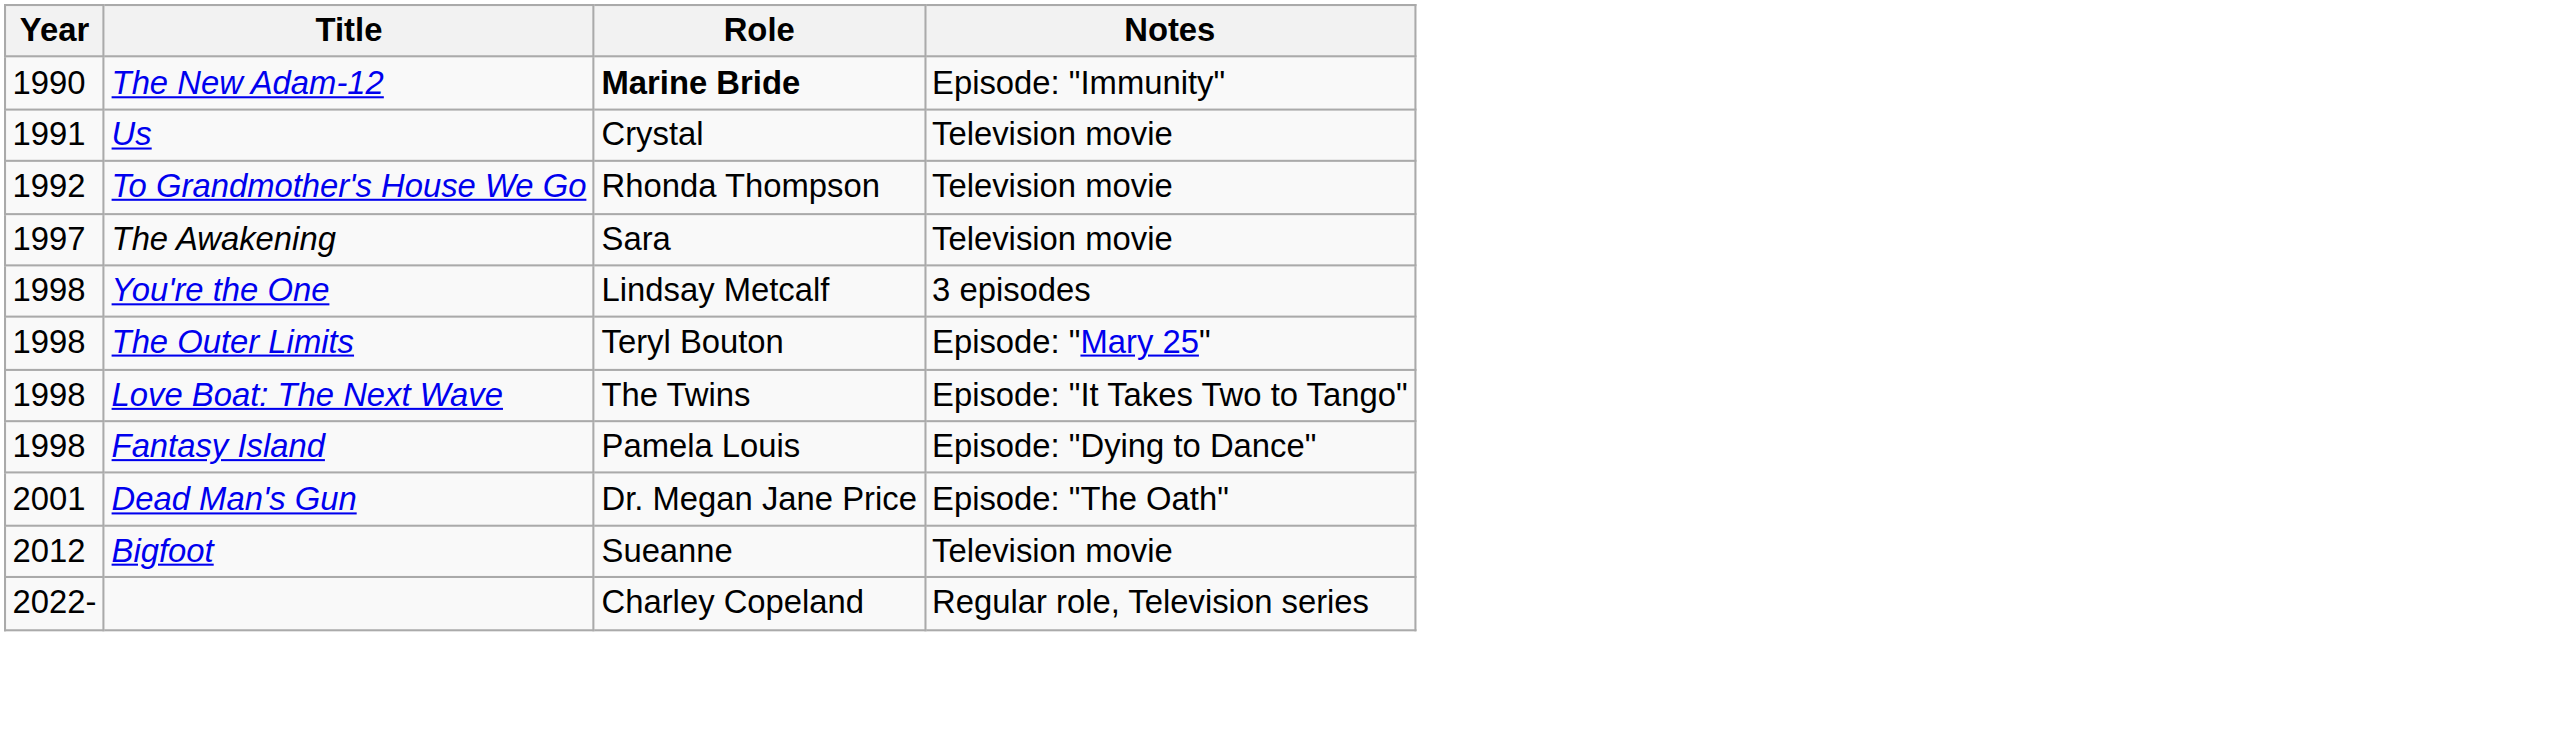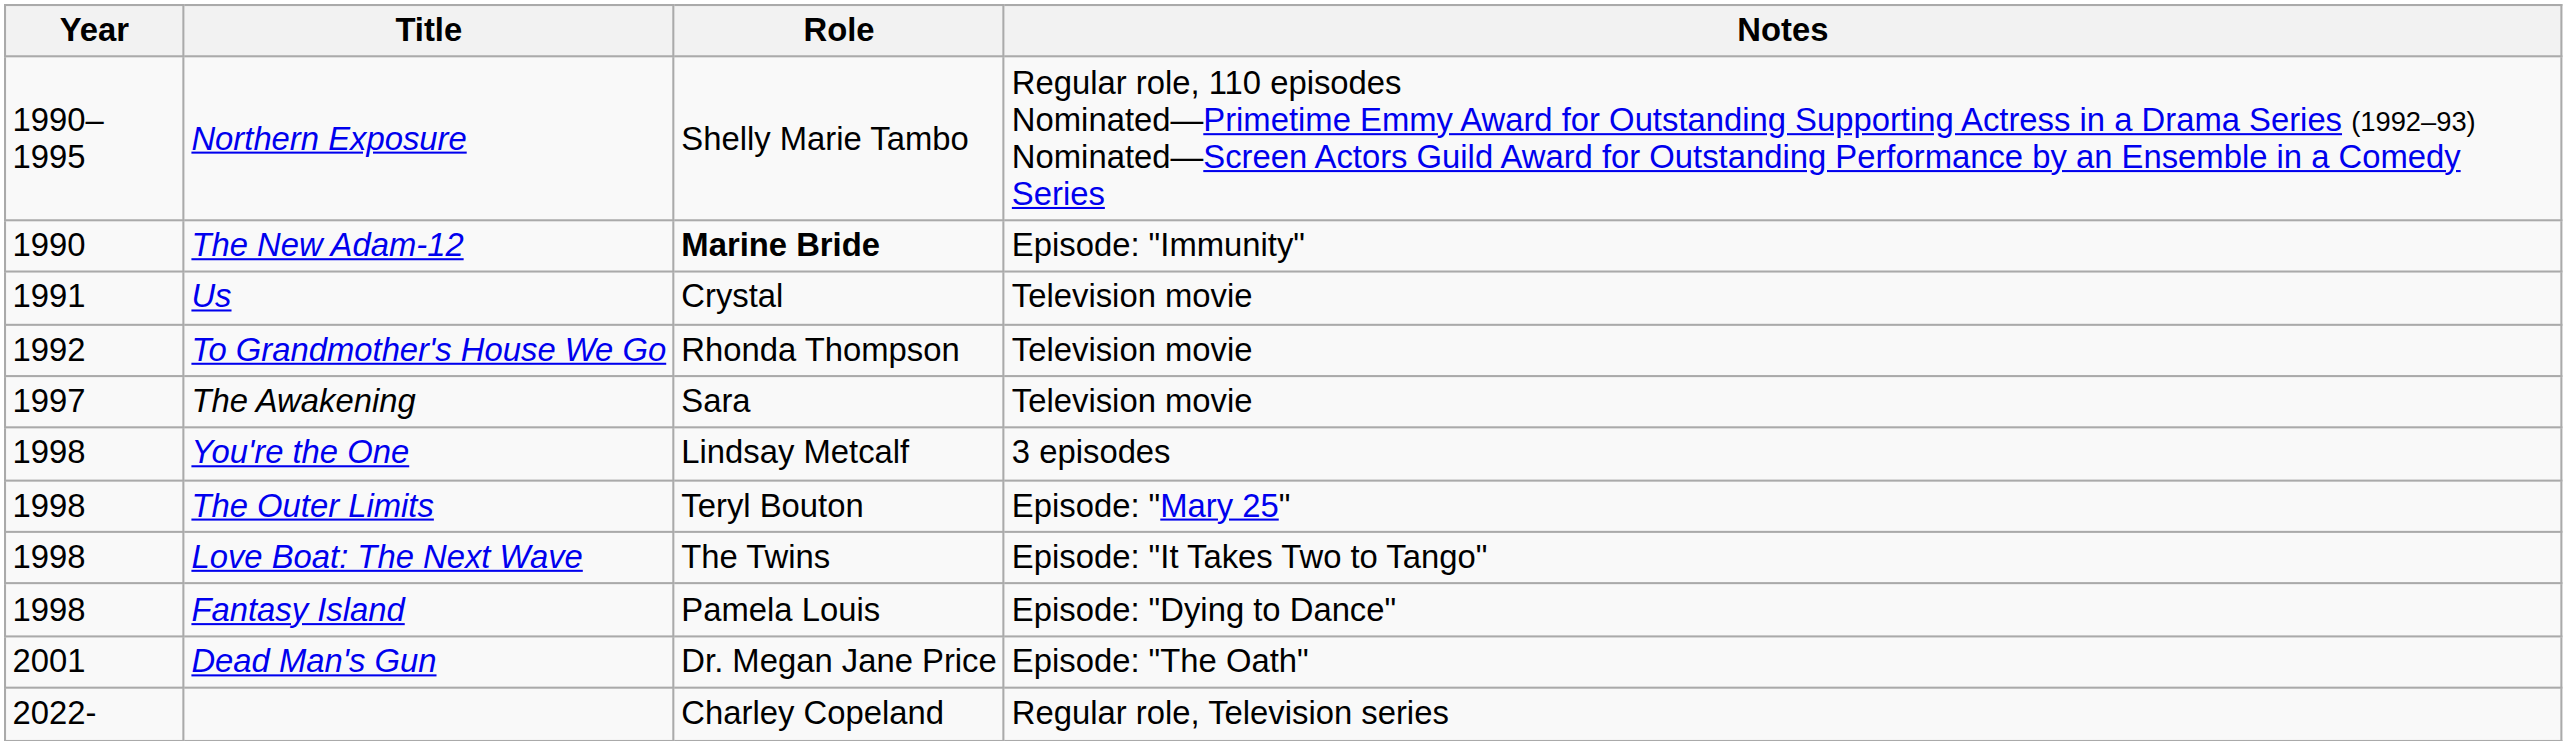 <table class="wikitable">
 <tr>
 <th>Year</th>
 <th>Title</th>
 <th>Role</th>
 <th>Notes</th>
+</tr>
+<tr>
+<td>1990–1995</td>
+<td><em><a href='#'>Northern Exposure</a></em></td>
+<td>Shelly Marie Tambo</td>
+<td>Regular role, 110 episodes<br>Nominated—<a href='#'>Primetime Emmy Award for Outstanding Supporting Actress in a Drama Series</a> <small>(1992–93)</small><br>Nominated—<a href='#'>Screen Actors Guild Award for Outstanding Performance by an Ensemble in a Comedy Series</a></td>
 </tr>
 <tr>
 <td>1990</td>
 <td><em><a href='#'>The New Adam-12</a></em></td>
 <td><strong>Marine Bride</strong></td>
 <td>Episode: "Immunity"</td>
 </tr>
 <tr>
 <td>1991</td>
 <td><em><a href='#'>Us</a></em></td>
 <td>Crystal</td>
 <td>Television movie</td>
 </tr>
 <tr>
 <td>1992</td>
 <td style="white-space:nowrap;"><em><a href='#'>To Grandmother's House We Go</a></em></td>
 <td>Rhonda Thompson</td>
 <td>Television movie</td>
 </tr>
 <tr>
 <td>1997</td>
 <td><em>The Awakening</em></td>
 <td>Sara</td>
 <td>Television movie</td>
 </tr>
 <tr>
 <td>1998</td>
 <td><em><a href='#'>You're the One</a></em></td>
 <td>Lindsay Metcalf</td>
 <td>3 episodes</td>
 </tr>
 <tr>
 <td>1998</td>
 <td><em><a href='#'>The Outer Limits</a></em></td>
 <td>Teryl Bouton</td>
 <td>Episode: "<a href='#'>Mary 25</a>"</td>
 </tr>
 <tr>
 <td>1998</td>
 <td><em><a href='#'>Love Boat: The Next Wave</a></em></td>
 <td>The Twins</td>
 <td>Episode: "It Takes Two to Tango"</td>
 </tr>
 <tr>
 <td>1998</td>
 <td><em><a href='#'>Fantasy Island</a></em></td>
 <td>Pamela Louis</td>
 <td>Episode: "Dying to Dance"</td>
 </tr>
 <tr>
 <td>2001</td>
 <td><em><a href='#'>Dead Man's Gun</a></em></td>
 <td style="white-space:nowrap;">Dr. Megan Jane Price</td>
 <td>Episode: "The Oath"</td>
 </tr>
 <tr>
-<td>2012</td>
-<td><em><a href='#'>Bigfoot</a></em></td>
-<td>Sueanne</td>
-<td>Television movie</td>
-</tr>
-<tr>
 <td>2022-</td>
 <td><em></em></td>
 <td>Charley Copeland</td>
 <td>Regular role, Television series</td>
 </tr>
 </table>
